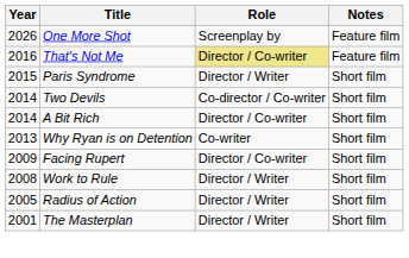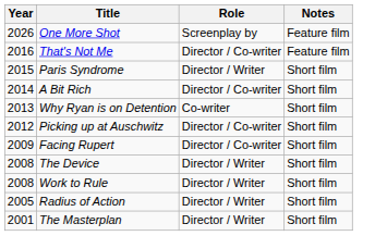 <table class="wikitable">
 <tr>
 <th>Year</th>
 <th>Title</th>
 <th>Role</th>
 <th>Notes</th>
 </tr>
 <tr>
 <td>2026</td>
 <td><em><a href='#'>One More Shot</a></em></td>
 <td>Screenplay by</td>
 <td>Feature film</td>
 </tr>
 <tr>
 <td>2016</td>
 <td><em><a href='#'>That's Not Me</a></em></td>
-<td style="background: khaki;">Director / Co-writer</td>
+<td>Director / Co-writer</td>
 <td>Feature film</td>
 </tr>
 <tr>
 <td>2015</td>
 <td><em>Paris Syndrome</em></td>
 <td>Director / Writer</td>
-<td>Short film</td>
-</tr>
-<tr>
-<td>2014</td>
-<td><em>Two Devils</em></td>
-<td>Co-director / Co-writer</td>
 <td>Short film</td>
 </tr>
 <tr>
 <td>2014</td>
 <td><em>A Bit Rich</em></td>
 <td>Director / Co-writer</td>
 <td>Short film</td>
 </tr>
 <tr>
 <td>2013</td>
 <td><em>Why Ryan is on Detention</em></td>
 <td>Co-writer</td>
 <td>Short film</td>
 </tr>
 <tr>
+<td>2012</td>
+<td><em>Picking up at Auschwitz</em></td>
+<td>Director / Co-writer</td>
+<td>Short film</td>
+</tr>
+<tr>
 <td>2009</td>
 <td><em>Facing Rupert</em></td>
 <td>Director / Co-writer</td>
+<td>Short film</td>
+</tr>
+<tr>
+<td>2008</td>
+<td><em>The Device</em></td>
+<td>Director / Writer</td>
 <td>Short film</td>
 </tr>
 <tr>
 <td>2008</td>
 <td><em>Work to Rule</em></td>
 <td>Director / Writer</td>
 <td>Short film</td>
 </tr>
 <tr>
 <td>2005</td>
 <td><em>Radius of Action</em></td>
 <td>Director / Writer</td>
 <td>Short film</td>
 </tr>
 <tr>
 <td>2001</td>
 <td><em>The Masterplan</em></td>
 <td>Director / Writer</td>
 <td>Short film</td>
 </tr>
 </table>
